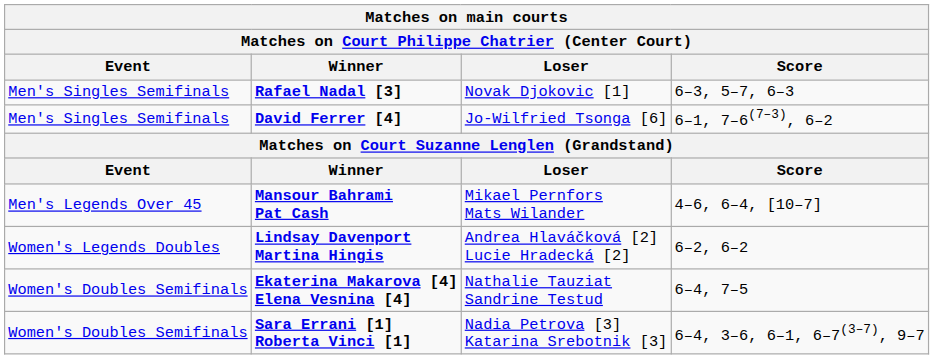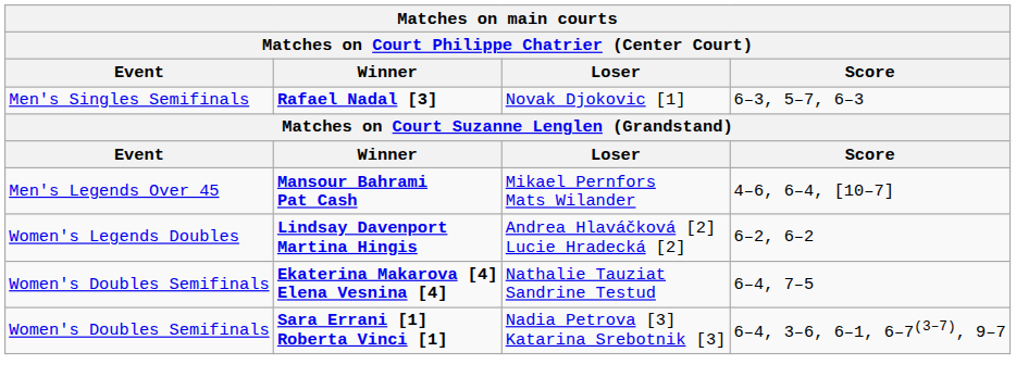 <table class="wikitable">
 <tr>
 <th colspan=4 style=white-space:nowrap>Matches on main courts</th>
 </tr>
 <tr>
 <th colspan=4>Matches on <a href='#'>Court Philippe Chatrier</a> (Center Court)</th>
 </tr>
 <tr>
 <th>Event</th>
 <th>Winner</th>
 <th>Loser</th>
 <th>Score</th>
 </tr>
 <tr>
 <td><a href='#'>Men's Singles Semifinals</a></td>
 <td><strong>  <a href='#'>Rafael Nadal</a> [3]</strong></td>
 <td> <a href='#'>Novak Djokovic</a> [1]</td>
 <td>6–3, 5–7, 6–3</td>
-</tr>
-<tr>
-<td><a href='#'>Men's Singles Semifinals</a></td>
-<td><strong>  <a href='#'>David Ferrer</a> [4]</strong></td>
-<td> <a href='#'>Jo-Wilfried Tsonga</a> [6]</td>
-<td>6–1, 7–6<sup>(7–3)</sup>, 6–2</td>
 </tr>
 <tr>
 <th colspan=4>Matches on <a href='#'>Court Suzanne Lenglen</a> (Grandstand)</th>
 </tr>
 <tr>
 <th>Event</th>
 <th>Winner</th>
 <th>Loser</th>
 <th>Score</th>
 </tr>
 <tr>
 <td><a href='#'>Men's Legends Over 45</a></td>
 <td><strong> <a href='#'>Mansour Bahrami</a> <br>  <a href='#'>Pat Cash</a></strong></td>
 <td> <a href='#'>Mikael Pernfors</a> <br>  <a href='#'>Mats Wilander</a></td>
 <td>4–6, 6–4, [10–7]</td>
 </tr>
 <tr>
 <td><a href='#'>Women's Legends Doubles</a></td>
 <td><strong> <a href='#'>Lindsay Davenport</a> <br>  <a href='#'>Martina Hingis</a></strong></td>
 <td> <a href='#'>Andrea Hlaváčková</a> [2] <br>  <a href='#'>Lucie Hradecká</a> [2]</td>
 <td>6–2, 6–2</td>
 </tr>
 <tr>
 <td><a href='#'>Women's Doubles Semifinals</a></td>
 <td><strong> <a href='#'>Ekaterina Makarova</a> [4] <br>  <a href='#'>Elena Vesnina</a> [4]</strong></td>
 <td> <a href='#'>Nathalie Tauziat</a> <br>  <a href='#'>Sandrine Testud</a></td>
 <td>6–4, 7–5</td>
 </tr>
 <tr>
 <td><a href='#'>Women's Doubles Semifinals</a></td>
 <td><strong> <a href='#'>Sara Errani</a> [1] <br>  <a href='#'>Roberta Vinci</a> [1]</strong></td>
 <td> <a href='#'>Nadia Petrova</a> [3] <br>  <a href='#'>Katarina Srebotnik</a> [3]</td>
 <td>6–4, 3–6, 6–1, 6–7<sup>(3–7)</sup>, 9–7</td>
 </tr>
 </table>
